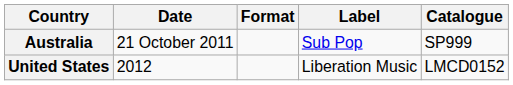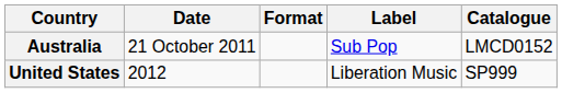 <table class="wikitable plainrowheaders">
 <tr>
 <th scope="col">Country</th>
 <th scope="col">Date</th>
 <th scope="col">Format</th>
 <th scope="col">Label</th>
 <th scope="col">Catalogue</th>
 </tr>
 <tr>
 <th scope="row">Australia</th>
 <td>21 October 2011</td>
 <td></td>
 <td><a href='#'>Sub Pop</a></td>
-<td>SP999</td>
+<td>LMCD0152</td>
 </tr>
 <tr>
 <th scope="row">United States</th>
 <td>2012</td>
 <td></td>
 <td>Liberation Music</td>
-<td>LMCD0152</td>
+<td>SP999</td>
 </tr>
 </table>
